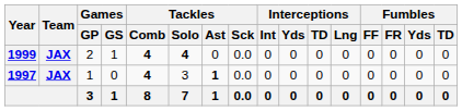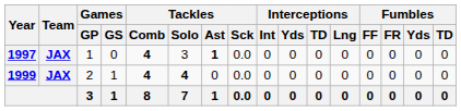 <table class="wikitable" style="text-align:center">
 <tr>
 <th rowspan="2">Year</th>
 <th rowspan="2">Team</th>
 <th colspan="2">Games</th>
 <th colspan="4">Tackles</th>
 <th colspan="4">Interceptions</th>
 <th colspan="4">Fumbles</th>
 </tr>
 <tr>
 <th>GP</th>
 <th>GS</th>
 <th>Comb</th>
 <th>Solo</th>
 <th>Ast</th>
 <th>Sck</th>
 <th>Int</th>
 <th>Yds</th>
 <th>TD</th>
 <th>Lng</th>
 <th>FF</th>
 <th>FR</th>
 <th>Yds</th>
 <th>TD</th>
 </tr>
 <tr>
-<th><a href='#'>1999</a></th>
+<th><a href='#'>1997</a></th>
 <th><a href='#'>JAX</a></th>
-<td>2</td>
 <td>1</td>
+<td>0</td>
 <td><strong>4</strong></td>
-<td><strong>4</strong></td>
-<td>0</td>
+<td>3</td>
+<td><strong>1</strong></td>
 <td>0.0</td>
 <td>0</td>
 <td>0</td>
 <td>0</td>
 <td>0</td>
 <td>0</td>
 <td>0</td>
 <td>0</td>
 <td>0</td>
 </tr>
 <tr>
-<th><a href='#'>1997</a></th>
+<th><a href='#'>1999</a></th>
 <th><a href='#'>JAX</a></th>
+<td>2</td>
 <td>1</td>
+<td><strong>4</strong></td>
+<td><strong>4</strong></td>
 <td>0</td>
-<td><strong>4</strong></td>
-<td>3</td>
-<td><strong>1</strong></td>
 <td>0.0</td>
 <td>0</td>
 <td>0</td>
 <td>0</td>
 <td>0</td>
 <td>0</td>
 <td>0</td>
 <td>0</td>
 <td>0</td>
 </tr>
 <tr>
 <th colspan="2"></th>
 <th>3</th>
 <th>1</th>
 <th>8</th>
 <th>7</th>
 <th>1</th>
 <th>0.0</th>
 <th>0</th>
 <th>0</th>
 <th>0</th>
 <th>0</th>
 <th>0</th>
 <th>0</th>
 <th>0</th>
 <th>0</th>
 </tr>
 </table>
